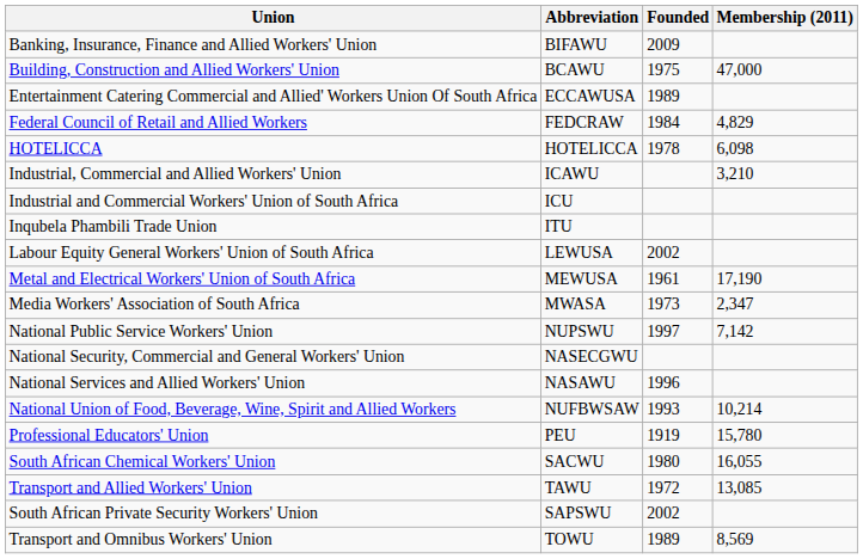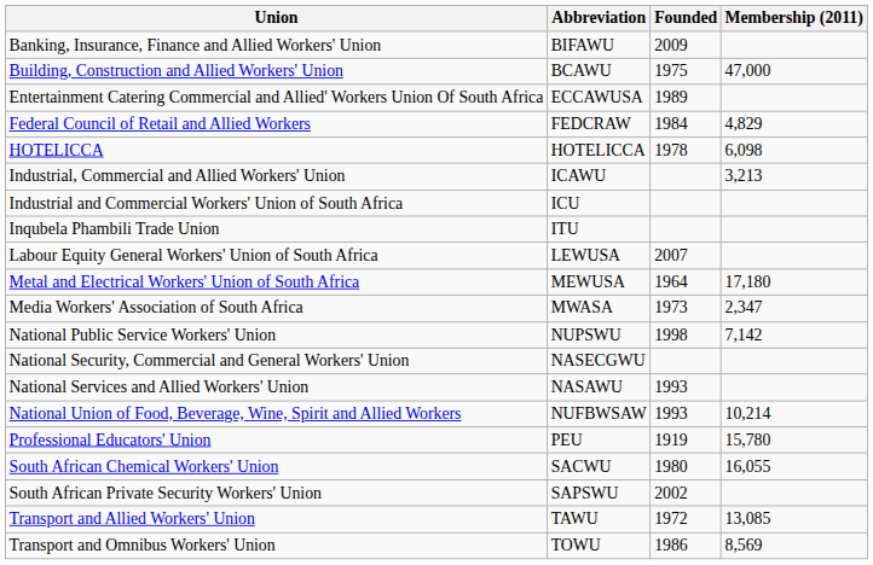 <table class="wikitable sortable">
 <tr>
 <th>Union</th>
 <th>Abbreviation</th>
 <th>Founded</th>
 <th>Membership (2011)</th>
 </tr>
 <tr>
 <td>Banking, Insurance, Finance and Allied Workers' Union</td>
 <td>BIFAWU</td>
 <td>2009</td>
 <td></td>
 </tr>
 <tr>
 <td><a href='#'>Building, Construction and Allied Workers' Union</a></td>
 <td>BCAWU</td>
 <td>1975</td>
 <td>47,000</td>
 </tr>
 <tr>
 <td>Entertainment Catering Commercial and Allied' Workers Union Of South Africa</td>
 <td>ECCAWUSA</td>
 <td>1989</td>
 <td></td>
 </tr>
 <tr>
 <td><a href='#'>Federal Council of Retail and Allied Workers</a></td>
 <td>FEDCRAW</td>
 <td>1984</td>
 <td>4,829</td>
 </tr>
 <tr>
 <td><a href='#'>HOTELICCA</a></td>
 <td>HOTELICCA</td>
 <td>1978</td>
 <td>6,098</td>
 </tr>
 <tr>
 <td>Industrial, Commercial and Allied Workers' Union</td>
 <td>ICAWU</td>
 <td></td>
-<td>3,210</td>
+<td>3,213</td>
 </tr>
 <tr>
 <td>Industrial and Commercial Workers' Union of South Africa</td>
 <td>ICU</td>
 <td></td>
 <td></td>
 </tr>
 <tr>
 <td>Inqubela Phambili Trade Union</td>
 <td>ITU</td>
 <td></td>
 <td></td>
 </tr>
 <tr>
 <td>Labour Equity General Workers' Union of South Africa</td>
 <td>LEWUSA</td>
-<td>2002</td>
+<td>2007</td>
 <td></td>
 </tr>
 <tr>
 <td><a href='#'>Metal and Electrical Workers' Union of South Africa</a></td>
 <td>MEWUSA</td>
-<td>1961</td>
-<td>17,190</td>
+<td>1964</td>
+<td>17,180</td>
 </tr>
 <tr>
 <td>Media Workers' Association of South Africa</td>
 <td>MWASA</td>
 <td>1973</td>
 <td>2,347</td>
 </tr>
 <tr>
 <td>National Public Service Workers' Union</td>
 <td>NUPSWU</td>
-<td>1997</td>
+<td>1998</td>
 <td>7,142</td>
 </tr>
 <tr>
 <td>National Security, Commercial and General Workers' Union</td>
 <td>NASECGWU</td>
 <td></td>
 <td></td>
 </tr>
 <tr>
 <td>National Services and Allied Workers' Union</td>
 <td>NASAWU</td>
-<td>1996</td>
+<td>1993</td>
 <td></td>
 </tr>
 <tr>
 <td><a href='#'>National Union of Food, Beverage, Wine, Spirit and Allied Workers</a></td>
 <td>NUFBWSAW</td>
 <td>1993</td>
 <td>10,214</td>
 </tr>
 <tr>
 <td><a href='#'>Professional Educators' Union</a></td>
 <td>PEU</td>
 <td>1919</td>
 <td>15,780</td>
 </tr>
 <tr>
 <td><a href='#'>South African Chemical Workers' Union</a></td>
 <td>SACWU</td>
 <td>1980</td>
 <td>16,055</td>
 </tr>
 <tr>
+<td>South African Private Security Workers' Union</td>
+<td>SAPSWU</td>
+<td>2002</td>
+<td></td>
+</tr>
+<tr>
 <td><a href='#'>Transport and Allied Workers' Union</a></td>
 <td>TAWU</td>
 <td>1972</td>
 <td>13,085</td>
 </tr>
 <tr>
-<td>South African Private Security Workers' Union</td>
-<td>SAPSWU</td>
-<td>2002</td>
-<td></td>
-</tr>
-<tr>
 <td>Transport and Omnibus Workers' Union</td>
 <td>TOWU</td>
-<td>1989</td>
+<td>1986</td>
 <td>8,569</td>
 </tr>
 </table>
